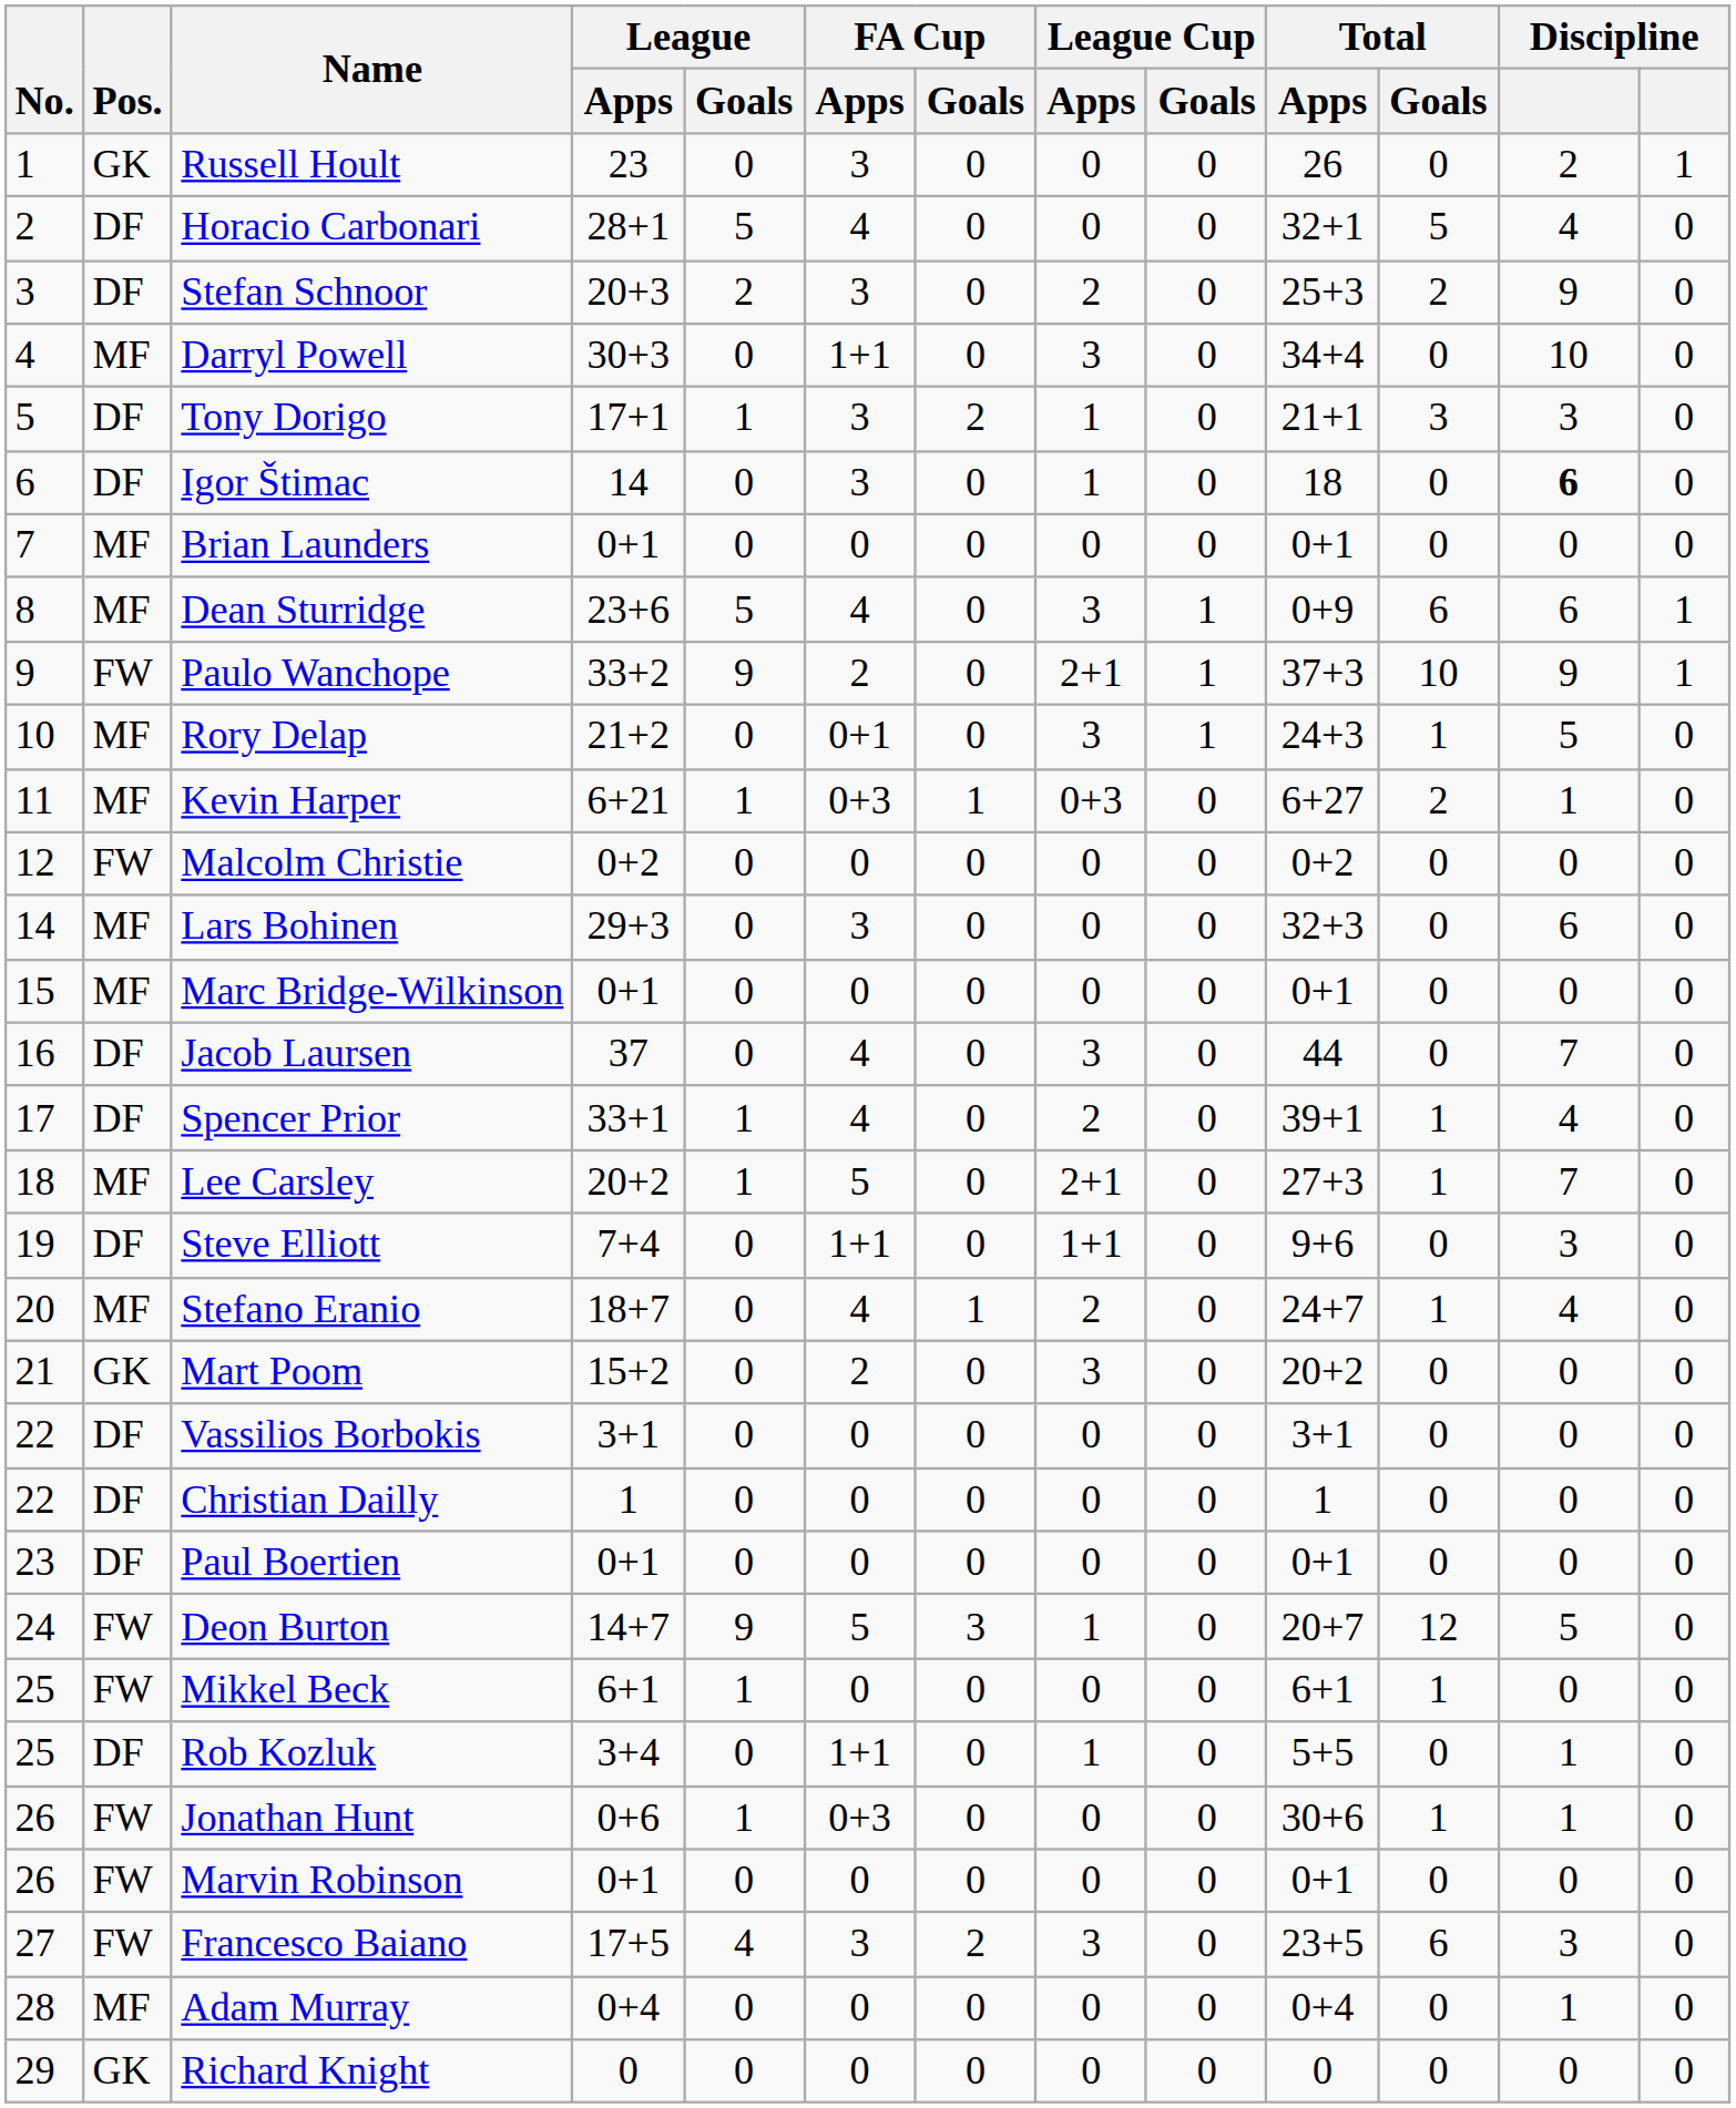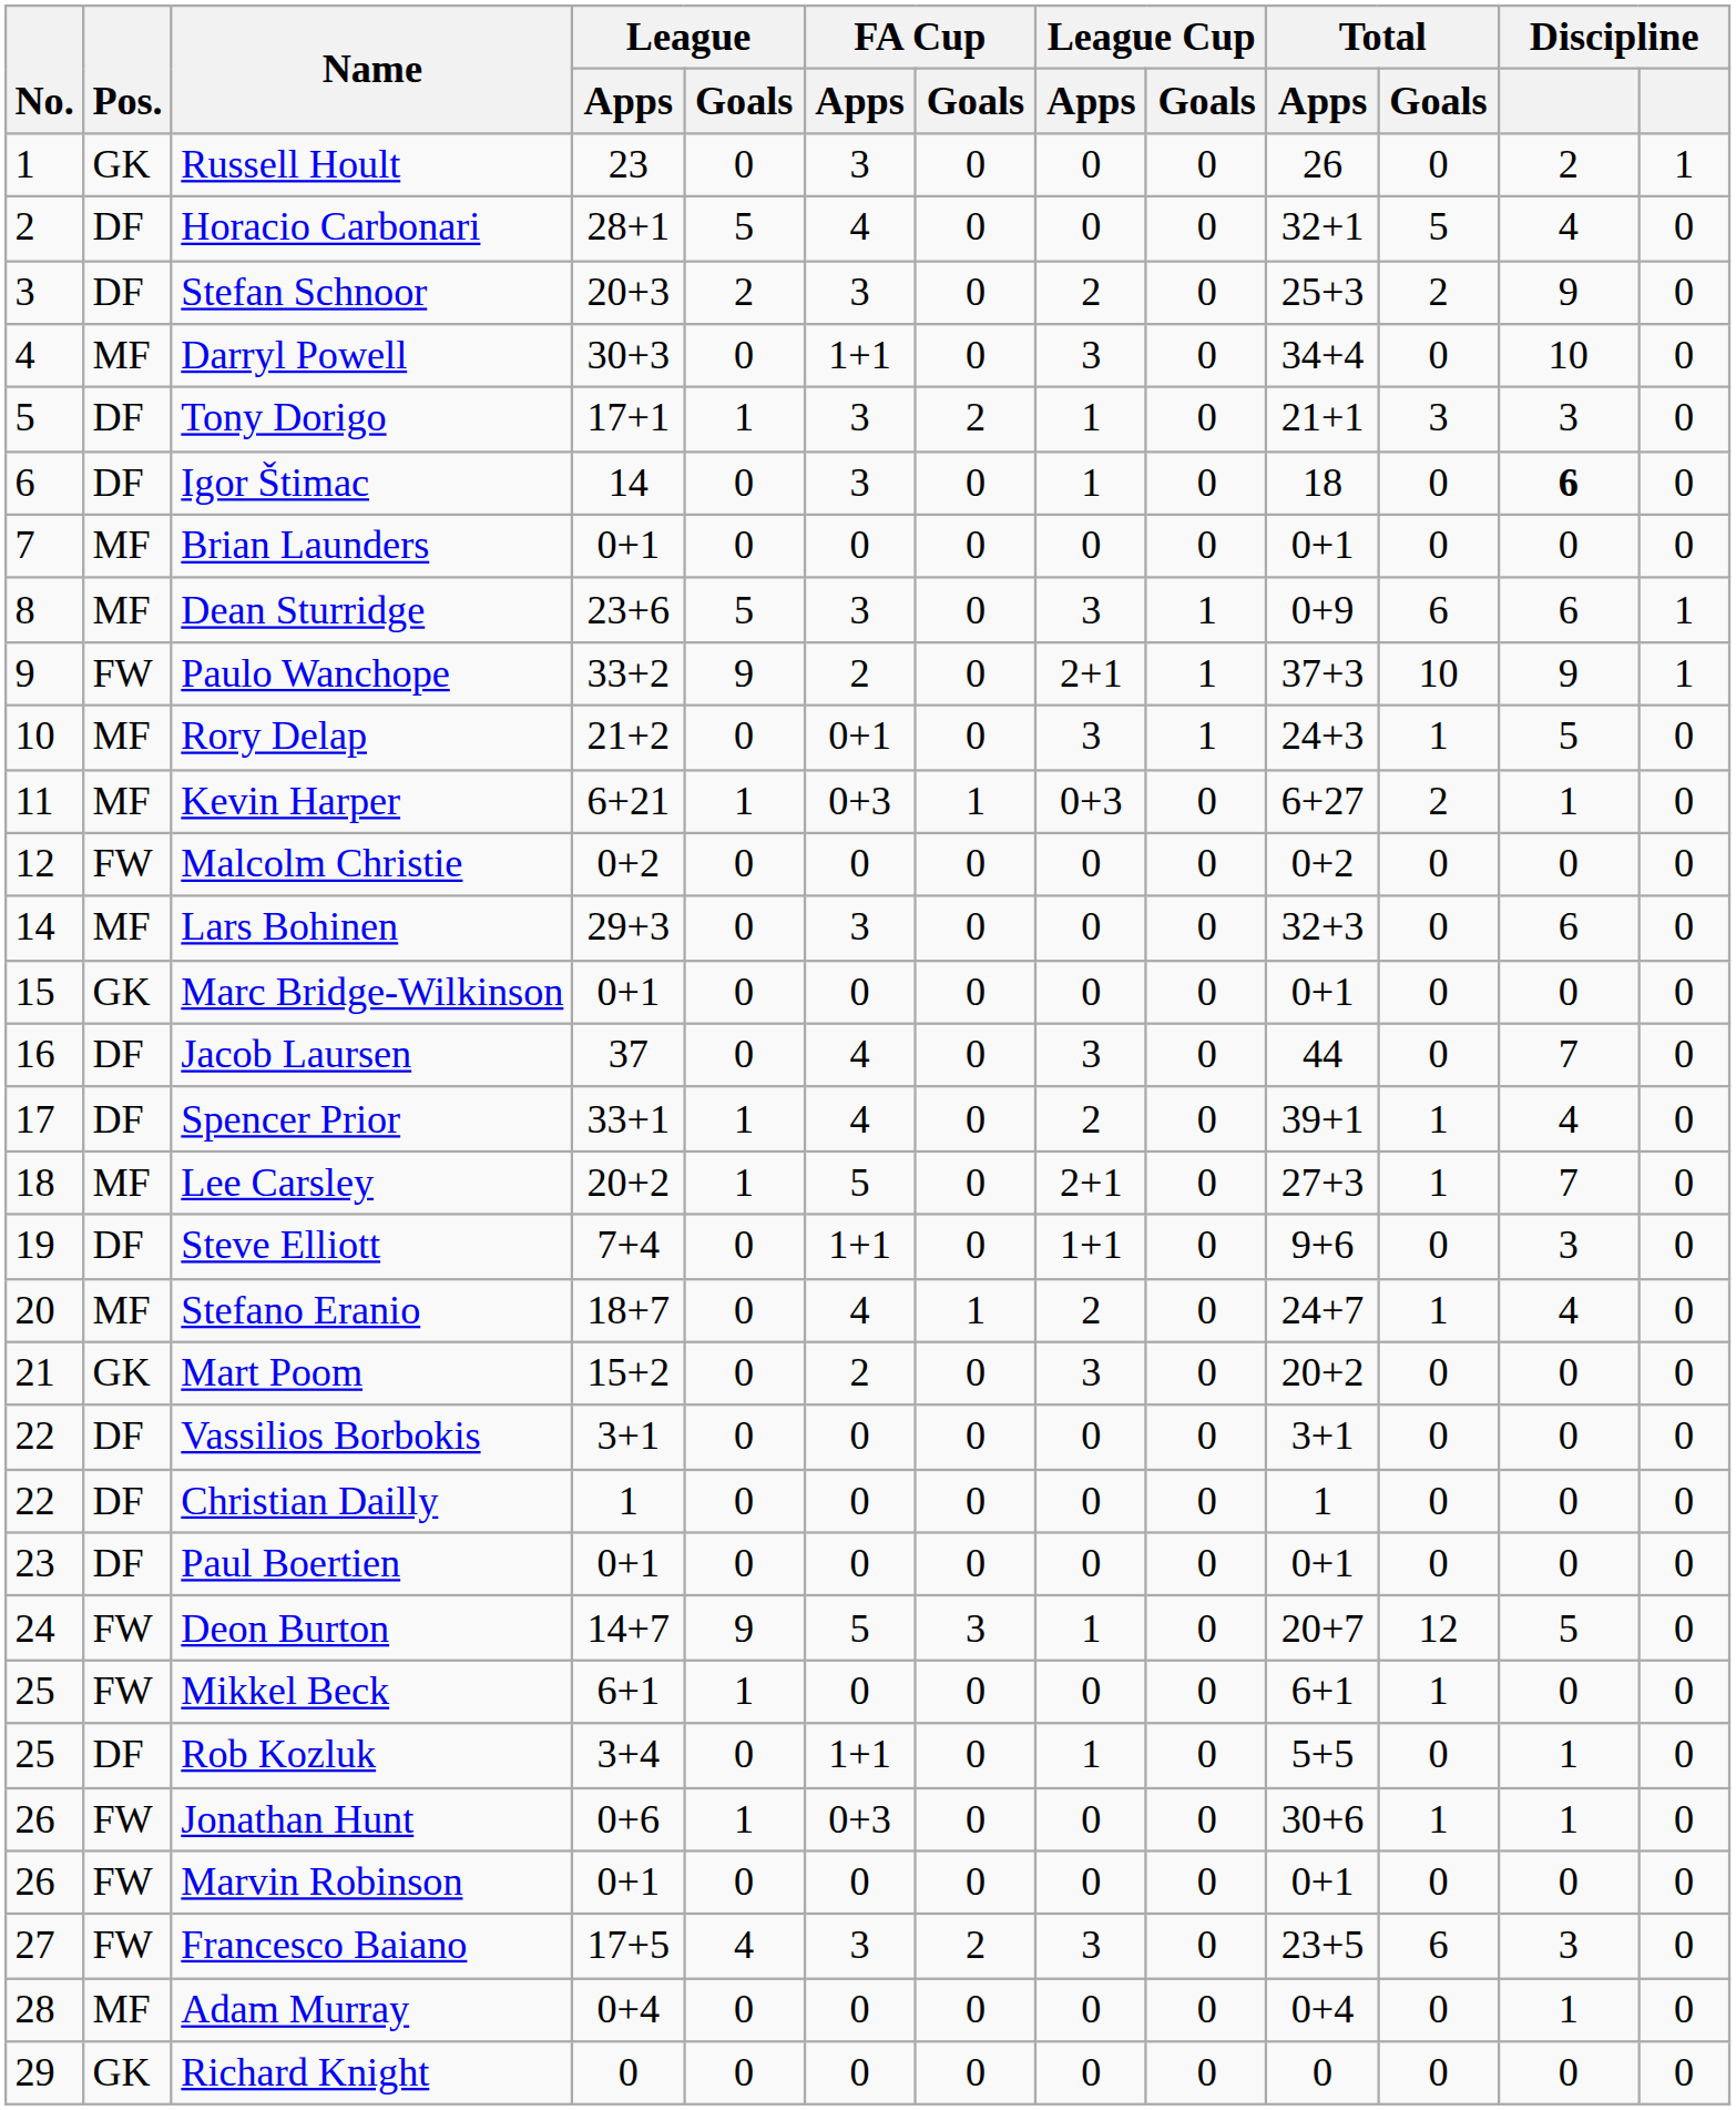 <table class="wikitable" style="text-align:center">
 <tr>
 <th rowspan="2" style="vertical-align:bottom;">No.</th>
 <th rowspan="2" style="vertical-align:bottom;">Pos.</th>
 <th rowspan="2">Name</th>
 <th colspan="2" style="width:85px;">League</th>
 <th colspan="2" style="width:85px;">FA Cup</th>
 <th colspan="2" style="width:85px;">League Cup</th>
 <th colspan="2" style="width:85px;">Total</th>
 <th colspan="2" style="width:85px;">Discipline</th>
 </tr>
 <tr>
 <th>Apps</th>
 <th>Goals</th>
 <th>Apps</th>
 <th>Goals</th>
 <th>Apps</th>
 <th>Goals</th>
 <th>Apps</th>
 <th>Goals</th>
 <th></th>
 <th></th>
 </tr>
 <tr>
 <td align="left">1</td>
 <td align="left">GK</td>
 <td align="left"> <a href='#'>Russell Hoult</a></td>
 <td>23</td>
 <td>0</td>
 <td>3</td>
 <td>0</td>
 <td>0</td>
 <td>0</td>
 <td>26</td>
 <td>0</td>
 <td>2</td>
 <td>1</td>
 </tr>
 <tr>
 <td align="left">2</td>
 <td align="left">DF</td>
 <td align="left"> <a href='#'>Horacio Carbonari</a></td>
 <td>28+1</td>
 <td>5</td>
 <td>4</td>
 <td>0</td>
 <td>0</td>
 <td>0</td>
 <td>32+1</td>
 <td>5</td>
 <td>4</td>
 <td>0</td>
 </tr>
 <tr>
 <td align="left">3</td>
 <td align="left">DF</td>
 <td align="left"> <a href='#'>Stefan Schnoor</a></td>
 <td>20+3</td>
 <td>2</td>
 <td>3</td>
 <td>0</td>
 <td>2</td>
 <td>0</td>
 <td>25+3</td>
 <td>2</td>
 <td>9</td>
 <td>0</td>
 </tr>
 <tr>
 <td align="left">4</td>
 <td align="left">MF</td>
 <td align="left"> <a href='#'>Darryl Powell</a></td>
 <td>30+3</td>
 <td>0</td>
 <td>1+1</td>
 <td>0</td>
 <td>3</td>
 <td>0</td>
 <td>34+4</td>
 <td>0</td>
 <td>10</td>
 <td>0</td>
 </tr>
 <tr>
 <td align="left">5</td>
 <td align="left">DF</td>
 <td align="left"> <a href='#'>Tony Dorigo</a></td>
 <td>17+1</td>
 <td>1</td>
 <td>3</td>
 <td>2</td>
 <td>1</td>
 <td>0</td>
 <td>21+1</td>
 <td>3</td>
 <td>3</td>
 <td>0</td>
 </tr>
 <tr>
 <td align="left">6</td>
 <td align="left">DF</td>
 <td align="left"> <a href='#'>Igor Štimac</a></td>
 <td>14</td>
 <td>0</td>
 <td>3</td>
 <td>0</td>
 <td>1</td>
 <td>0</td>
 <td>18</td>
 <td>0</td>
 <td><strong>6</strong></td>
 <td>0</td>
 </tr>
 <tr>
 <td align="left">7</td>
 <td align="left">MF</td>
 <td align="left"> <a href='#'>Brian Launders</a></td>
 <td>0+1</td>
 <td>0</td>
 <td>0</td>
 <td>0</td>
 <td>0</td>
 <td>0</td>
 <td>0+1</td>
 <td>0</td>
 <td>0</td>
 <td>0</td>
 </tr>
 <tr>
 <td align="left">8</td>
 <td align="left">MF</td>
 <td align="left"> <a href='#'>Dean Sturridge</a></td>
 <td>23+6</td>
 <td>5</td>
-<td>4</td>
+<td>3</td>
 <td>0</td>
 <td>3</td>
 <td>1</td>
 <td>0+9</td>
 <td>6</td>
 <td>6</td>
 <td>1</td>
 </tr>
 <tr>
 <td align="left">9</td>
 <td align="left">FW</td>
 <td align="left"> <a href='#'>Paulo Wanchope</a></td>
 <td>33+2</td>
 <td>9</td>
 <td>2</td>
 <td>0</td>
 <td>2+1</td>
 <td>1</td>
 <td>37+3</td>
 <td>10</td>
 <td>9</td>
 <td>1</td>
 </tr>
 <tr>
 <td align="left">10</td>
 <td align="left">MF</td>
 <td align="left"> <a href='#'>Rory Delap</a></td>
 <td>21+2</td>
 <td>0</td>
 <td>0+1</td>
 <td>0</td>
 <td>3</td>
 <td>1</td>
 <td>24+3</td>
 <td>1</td>
 <td>5</td>
 <td>0</td>
 </tr>
 <tr>
 <td align="left">11</td>
 <td align="left">MF</td>
 <td align="left"> <a href='#'>Kevin Harper</a></td>
 <td>6+21</td>
 <td>1</td>
 <td>0+3</td>
 <td>1</td>
 <td>0+3</td>
 <td>0</td>
 <td>6+27</td>
 <td>2</td>
 <td>1</td>
 <td>0</td>
 </tr>
 <tr>
 <td align="left">12</td>
 <td align="left">FW</td>
 <td align="left"> <a href='#'>Malcolm Christie</a></td>
 <td>0+2</td>
 <td>0</td>
 <td>0</td>
 <td>0</td>
 <td>0</td>
 <td>0</td>
 <td>0+2</td>
 <td>0</td>
 <td>0</td>
 <td>0</td>
 </tr>
 <tr>
 <td align="left">14</td>
 <td align="left">MF</td>
 <td align="left"> <a href='#'>Lars Bohinen</a></td>
 <td>29+3</td>
 <td>0</td>
 <td>3</td>
 <td>0</td>
 <td>0</td>
 <td>0</td>
 <td>32+3</td>
 <td>0</td>
 <td>6</td>
 <td>0</td>
 </tr>
 <tr>
 <td align="left">15</td>
-<td align="left">MF</td>
+<td align="left">GK</td>
 <td align="left"> <a href='#'>Marc Bridge-Wilkinson</a></td>
 <td>0+1</td>
 <td>0</td>
 <td>0</td>
 <td>0</td>
 <td>0</td>
 <td>0</td>
 <td>0+1</td>
 <td>0</td>
 <td>0</td>
 <td>0</td>
 </tr>
 <tr>
 <td align="left">16</td>
 <td align="left">DF</td>
 <td align="left"> <a href='#'>Jacob Laursen</a></td>
 <td>37</td>
 <td>0</td>
 <td>4</td>
 <td>0</td>
 <td>3</td>
 <td>0</td>
 <td>44</td>
 <td>0</td>
 <td>7</td>
 <td>0</td>
 </tr>
 <tr>
 <td align="left">17</td>
 <td align="left">DF</td>
 <td align="left"> <a href='#'>Spencer Prior</a></td>
 <td>33+1</td>
 <td>1</td>
 <td>4</td>
 <td>0</td>
 <td>2</td>
 <td>0</td>
 <td>39+1</td>
 <td>1</td>
 <td>4</td>
 <td>0</td>
 </tr>
 <tr>
 <td align="left">18</td>
 <td align="left">MF</td>
 <td align="left"> <a href='#'>Lee Carsley</a></td>
 <td>20+2</td>
 <td>1</td>
 <td>5</td>
 <td>0</td>
 <td>2+1</td>
 <td>0</td>
 <td>27+3</td>
 <td>1</td>
 <td>7</td>
 <td>0</td>
 </tr>
 <tr>
 <td align="left">19</td>
 <td align="left">DF</td>
 <td align="left"> <a href='#'>Steve Elliott</a></td>
 <td>7+4</td>
 <td>0</td>
 <td>1+1</td>
 <td>0</td>
 <td>1+1</td>
 <td>0</td>
 <td>9+6</td>
 <td>0</td>
 <td>3</td>
 <td>0</td>
 </tr>
 <tr>
 <td align="left">20</td>
 <td align="left">MF</td>
 <td align="left"> <a href='#'>Stefano Eranio</a></td>
 <td>18+7</td>
 <td>0</td>
 <td>4</td>
 <td>1</td>
 <td>2</td>
 <td>0</td>
 <td>24+7</td>
 <td>1</td>
 <td>4</td>
 <td>0</td>
 </tr>
 <tr>
 <td align="left">21</td>
 <td align="left">GK</td>
 <td align="left"> <a href='#'>Mart Poom</a></td>
 <td>15+2</td>
 <td>0</td>
 <td>2</td>
 <td>0</td>
 <td>3</td>
 <td>0</td>
 <td>20+2</td>
 <td>0</td>
 <td>0</td>
 <td>0</td>
 </tr>
 <tr>
 <td align="left">22</td>
 <td align="left">DF</td>
 <td align="left"> <a href='#'>Vassilios Borbokis</a></td>
 <td>3+1</td>
 <td>0</td>
 <td>0</td>
 <td>0</td>
 <td>0</td>
 <td>0</td>
 <td>3+1</td>
 <td>0</td>
 <td>0</td>
 <td>0</td>
 </tr>
 <tr>
 <td align="left">22</td>
 <td align="left">DF</td>
 <td align="left"> <a href='#'>Christian Dailly</a></td>
 <td>1</td>
 <td>0</td>
 <td>0</td>
 <td>0</td>
 <td>0</td>
 <td>0</td>
 <td>1</td>
 <td>0</td>
 <td>0</td>
 <td>0</td>
 </tr>
 <tr>
 <td align="left">23</td>
 <td align="left">DF</td>
 <td align="left"> <a href='#'>Paul Boertien</a></td>
 <td>0+1</td>
 <td>0</td>
 <td>0</td>
 <td>0</td>
 <td>0</td>
 <td>0</td>
 <td>0+1</td>
 <td>0</td>
 <td>0</td>
 <td>0</td>
 </tr>
 <tr>
 <td align="left">24</td>
 <td align="left">FW</td>
 <td align="left"> <a href='#'>Deon Burton</a></td>
 <td>14+7</td>
 <td>9</td>
 <td>5</td>
 <td>3</td>
 <td>1</td>
 <td>0</td>
 <td>20+7</td>
 <td>12</td>
 <td>5</td>
 <td>0</td>
 </tr>
 <tr>
 <td align="left">25</td>
 <td align="left">FW</td>
 <td align="left"> <a href='#'>Mikkel Beck</a></td>
 <td>6+1</td>
 <td>1</td>
 <td>0</td>
 <td>0</td>
 <td>0</td>
 <td>0</td>
 <td>6+1</td>
 <td>1</td>
 <td>0</td>
 <td>0</td>
 </tr>
 <tr>
 <td align="left">25</td>
 <td align="left">DF</td>
 <td align="left"> <a href='#'>Rob Kozluk</a></td>
 <td>3+4</td>
 <td>0</td>
 <td>1+1</td>
 <td>0</td>
 <td>1</td>
 <td>0</td>
 <td>5+5</td>
 <td>0</td>
 <td>1</td>
 <td>0</td>
 </tr>
 <tr>
 <td align="left">26</td>
 <td align="left">FW</td>
 <td align="left"> <a href='#'>Jonathan Hunt</a></td>
 <td>0+6</td>
 <td>1</td>
 <td>0+3</td>
 <td>0</td>
 <td>0</td>
 <td>0</td>
 <td>30+6</td>
 <td>1</td>
 <td>1</td>
 <td>0</td>
 </tr>
 <tr>
 <td align="left">26</td>
 <td align="left">FW</td>
 <td align="left"> <a href='#'>Marvin Robinson</a></td>
 <td>0+1</td>
 <td>0</td>
 <td>0</td>
 <td>0</td>
 <td>0</td>
 <td>0</td>
 <td>0+1</td>
 <td>0</td>
 <td>0</td>
 <td>0</td>
 </tr>
 <tr>
 <td align="left">27</td>
 <td align="left">FW</td>
 <td align="left"> <a href='#'>Francesco Baiano</a></td>
 <td>17+5</td>
 <td>4</td>
 <td>3</td>
 <td>2</td>
 <td>3</td>
 <td>0</td>
 <td>23+5</td>
 <td>6</td>
 <td>3</td>
 <td>0</td>
 </tr>
 <tr>
 <td align="left">28</td>
 <td align="left">MF</td>
 <td align="left"> <a href='#'>Adam Murray</a></td>
 <td>0+4</td>
 <td>0</td>
 <td>0</td>
 <td>0</td>
 <td>0</td>
 <td>0</td>
 <td>0+4</td>
 <td>0</td>
 <td>1</td>
 <td>0</td>
 </tr>
 <tr>
 <td align="left">29</td>
 <td align="left">GK</td>
 <td align="left"> <a href='#'>Richard Knight</a></td>
 <td>0</td>
 <td>0</td>
 <td>0</td>
 <td>0</td>
 <td>0</td>
 <td>0</td>
 <td>0</td>
 <td>0</td>
 <td>0</td>
 <td 0>0</td>
 </tr>
 </table>
